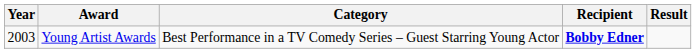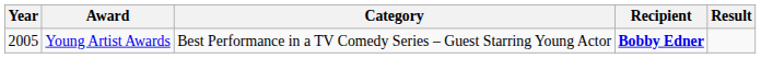 <table class="wikitable">
 <tr>
 <th>Year</th>
 <th>Award</th>
 <th>Category</th>
 <th>Recipient</th>
 <th>Result</th>
 </tr>
 <tr>
-<td>2003</td>
+<td>2005</td>
 <td><a href='#'>Young Artist Awards</a></td>
 <td>Best Performance in a TV Comedy Series – Guest Starring Young Actor</td>
 <td><strong><a href='#'>Bobby Edner</a></strong></td>
 <td></td>
 </tr>
 </table>
